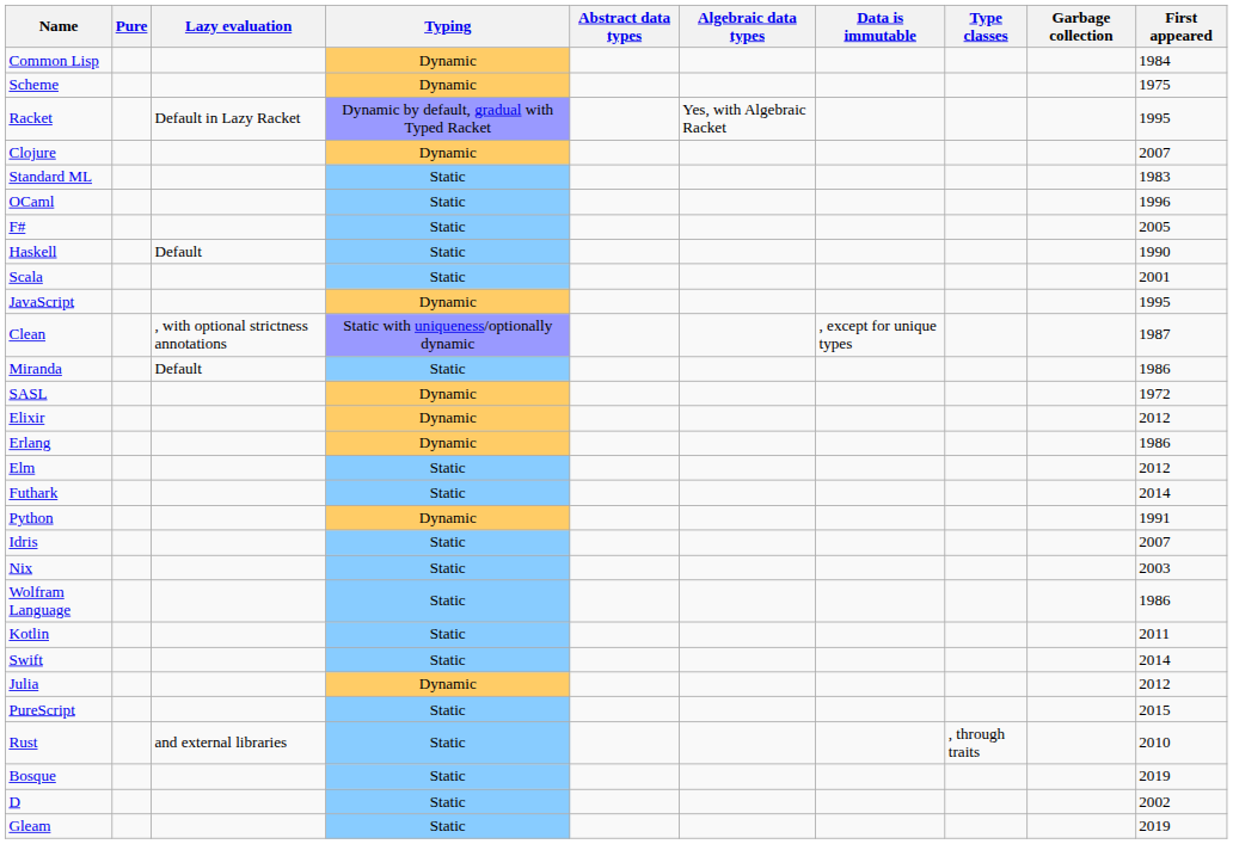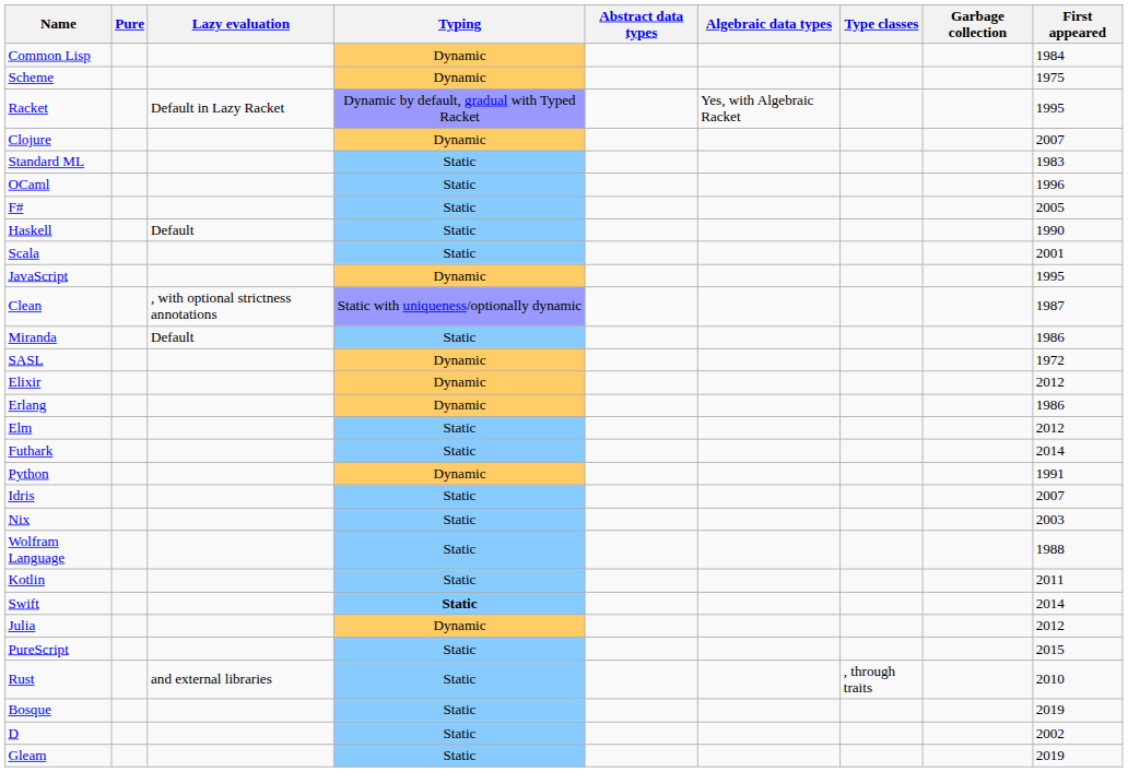 <table class="wikitable sortable">
 <tr>
 <th>Name</th>
 <th><a href='#'>Pure</a></th>
 <th><a href='#'>Lazy evaluation</a></th>
 <th><a href='#'>Typing</a></th>
 <th><a href='#'>Abstract data types</a></th>
 <th><a href='#'>Algebraic data types</a></th>
-<th><a href='#'>Data is immutable</a></th>
 <th><a href='#'>Type classes</a></th>
 <th>Garbage collection</th>
 <th>First appeared</th>
 </tr>
 <tr>
 <td><a href='#'>Common Lisp</a></td>
 <td></td>
 <td></td>
 <td style="background:#FC6; text-align:center">Dynamic</td>
-<td></td>
 <td></td>
 <td></td>
 <td></td>
 <td></td>
 <td>1984</td>
 </tr>
 <tr>
 <td><a href='#'>Scheme</a></td>
 <td></td>
 <td></td>
 <td style="background:#FC6; text-align:center">Dynamic</td>
 <td></td>
 <td></td>
 <td></td>
 <td></td>
-<td></td>
 <td>1975</td>
 </tr>
 <tr>
 <td><a href='#'>Racket</a></td>
 <td></td>
 <td>Default in Lazy Racket</td>
 <td style="background:#99F; text-align:center">Dynamic by default, <a href='#'>gradual</a> with Typed Racket</td>
 <td></td>
 <td>Yes, with Algebraic Racket</td>
 <td></td>
 <td></td>
-<td></td>
 <td>1995</td>
 </tr>
 <tr>
 <td><a href='#'>Clojure</a></td>
 <td></td>
 <td></td>
 <td style="background:#FC6; text-align:center">Dynamic</td>
-<td></td>
 <td></td>
 <td></td>
 <td></td>
 <td></td>
 <td>2007</td>
 </tr>
 <tr>
 <td><a href='#'>Standard ML</a></td>
 <td></td>
 <td></td>
 <td style="background:#8CF; text-align:center">Static</td>
 <td></td>
 <td></td>
 <td></td>
 <td></td>
-<td></td>
 <td>1983</td>
 </tr>
 <tr>
 <td><a href='#'>OCaml</a></td>
 <td></td>
 <td></td>
 <td style="background:#8CF; text-align:center">Static</td>
-<td></td>
 <td></td>
 <td></td>
 <td></td>
 <td></td>
 <td>1996</td>
 </tr>
 <tr>
 <td><a href='#'>F#</a></td>
 <td></td>
 <td></td>
 <td style="background:#8CF; text-align:center">Static</td>
 <td></td>
 <td></td>
 <td></td>
 <td></td>
-<td></td>
 <td>2005</td>
 </tr>
 <tr>
 <td><a href='#'>Haskell</a></td>
 <td></td>
 <td>Default</td>
 <td style="background:#8CF; text-align:center">Static</td>
-<td></td>
 <td></td>
 <td></td>
 <td></td>
 <td></td>
 <td>1990</td>
 </tr>
 <tr>
 <td><a href='#'>Scala</a></td>
 <td></td>
 <td></td>
 <td style="background:#8CF; text-align:center">Static</td>
 <td></td>
 <td></td>
 <td></td>
 <td></td>
-<td></td>
 <td>2001</td>
 </tr>
 <tr>
 <td><a href='#'>JavaScript</a></td>
 <td></td>
 <td></td>
 <td style="background:#FC6; text-align:center">Dynamic</td>
-<td></td>
 <td></td>
 <td></td>
 <td></td>
 <td></td>
 <td>1995</td>
 </tr>
 <tr>
 <td><a href='#'>Clean</a></td>
 <td></td>
 <td>, with optional strictness annotations</td>
 <td style="background:#99F; text-align:center">Static with <a href='#'>uniqueness</a>/optionally dynamic</td>
 <td></td>
 <td></td>
-<td>, except for unique types</td>
 <td></td>
 <td></td>
 <td>1987</td>
 </tr>
 <tr>
 <td><a href='#'>Miranda</a></td>
 <td></td>
 <td>Default</td>
 <td style="background:#8CF; text-align:center">Static</td>
-<td></td>
 <td></td>
 <td></td>
 <td></td>
 <td></td>
 <td>1986</td>
 </tr>
 <tr>
 <td><a href='#'>SASL</a></td>
 <td></td>
 <td></td>
 <td style="background:#FC6; text-align:center">Dynamic</td>
 <td></td>
 <td></td>
 <td></td>
 <td></td>
-<td></td>
 <td>1972</td>
 </tr>
 <tr>
 <td><a href='#'>Elixir</a></td>
 <td></td>
 <td></td>
 <td style="background:#FC6; text-align:center">Dynamic</td>
-<td></td>
 <td></td>
 <td></td>
 <td></td>
 <td></td>
 <td>2012</td>
 </tr>
 <tr>
 <td><a href='#'>Erlang</a></td>
 <td></td>
 <td></td>
 <td style="background:#FC6; text-align:center">Dynamic</td>
 <td></td>
 <td></td>
 <td></td>
 <td></td>
-<td></td>
 <td>1986</td>
 </tr>
 <tr>
 <td><a href='#'>Elm</a></td>
 <td></td>
 <td></td>
 <td style="background:#8CF; text-align:center">Static</td>
-<td></td>
 <td></td>
 <td></td>
 <td></td>
 <td></td>
 <td>2012</td>
 </tr>
 <tr>
 <td><a href='#'>Futhark</a></td>
 <td></td>
 <td></td>
 <td style="background:#8CF; text-align:center">Static</td>
 <td></td>
 <td></td>
 <td></td>
 <td></td>
-<td></td>
 <td>2014</td>
 </tr>
 <tr>
 <td><a href='#'>Python</a></td>
 <td></td>
 <td></td>
 <td style="background:#FC6; text-align:center">Dynamic</td>
-<td></td>
 <td></td>
 <td></td>
 <td></td>
 <td></td>
 <td>1991</td>
 </tr>
 <tr>
 <td><a href='#'>Idris</a></td>
 <td></td>
 <td></td>
 <td style="background:#8CF; text-align:center">Static</td>
 <td></td>
 <td></td>
 <td></td>
 <td></td>
-<td></td>
 <td>2007</td>
 </tr>
 <tr>
 <td><a href='#'>Nix</a></td>
 <td></td>
 <td></td>
 <td style="background:#8CF; text-align:center">Static</td>
-<td></td>
 <td></td>
 <td></td>
 <td></td>
 <td></td>
 <td>2003</td>
 </tr>
 <tr>
 <td><a href='#'>Wolfram Language</a></td>
 <td></td>
 <td></td>
 <td style="background:#8CF; text-align:center">Static</td>
 <td></td>
 <td></td>
 <td></td>
 <td></td>
-<td></td>
-<td>1986</td>
+<td>1988</td>
 </tr>
 <tr>
 <td><a href='#'>Kotlin</a></td>
 <td></td>
 <td></td>
 <td style="background:#8CF; text-align:center">Static</td>
 <td></td>
 <td></td>
 <td></td>
 <td></td>
-<td></td>
 <td>2011</td>
 </tr>
 <tr>
 <td><a href='#'>Swift</a></td>
 <td></td>
 <td></td>
-<td style="background:#8CF; text-align:center">Static</td>
-<td></td>
+<td style="background:#8CF; text-align:center"><strong>Static</strong></td>
 <td></td>
 <td></td>
 <td></td>
 <td></td>
 <td>2014</td>
 </tr>
 <tr>
 <td><a href='#'>Julia</a></td>
 <td></td>
 <td></td>
 <td style="background:#FC6; text-align:center">Dynamic</td>
 <td></td>
 <td></td>
 <td></td>
 <td></td>
-<td></td>
 <td>2012</td>
 </tr>
 <tr>
 <td><a href='#'>PureScript</a></td>
 <td></td>
 <td></td>
 <td style="background:#8CF; text-align:center">Static</td>
 <td></td>
 <td></td>
 <td></td>
 <td></td>
-<td></td>
 <td>2015</td>
 </tr>
 <tr>
 <td><a href='#'>Rust</a></td>
 <td></td>
 <td> and external libraries</td>
 <td style="background:#8CF; text-align:center">Static</td>
-<td></td>
 <td></td>
 <td></td>
 <td>, through traits</td>
 <td></td>
 <td>2010</td>
 </tr>
 <tr>
 <td><a href='#'>Bosque</a></td>
 <td></td>
 <td></td>
 <td style="background:#8CF; text-align:center">Static</td>
 <td></td>
 <td></td>
 <td></td>
 <td></td>
-<td></td>
 <td>2019</td>
 </tr>
 <tr>
 <td><a href='#'>D</a></td>
 <td></td>
 <td></td>
 <td style="background:#8CF; text-align:center">Static</td>
-<td></td>
 <td></td>
 <td></td>
 <td></td>
 <td></td>
 <td>2002</td>
 </tr>
 <tr>
 <td><a href='#'>Gleam</a></td>
 <td></td>
 <td></td>
 <td style="background:#8CF; text-align:center">Static</td>
 <td></td>
 <td></td>
 <td></td>
 <td></td>
-<td></td>
 <td>2019</td>
 </tr>
 </table>
